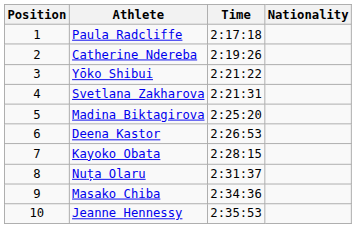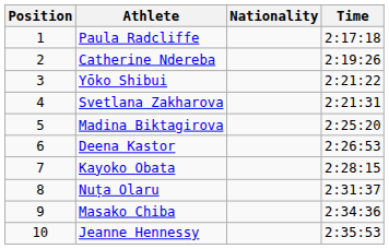 <table class="wikitable sortable">
 <tr>
 <th>Position</th>
 <th>Athlete</th>
+<th>Nationality</th>
 <th>Time</th>
-<th>Nationality</th>
 </tr>
 <tr>
 <td style="text-align:center">1</td>
 <td><a href='#'>Paula Radcliffe</a></td>
+<td></td>
 <td>2:17:18 </td>
-<td></td>
 </tr>
 <tr>
 <td style="text-align:center">2</td>
 <td><a href='#'>Catherine Ndereba</a></td>
+<td></td>
 <td>2:19:26</td>
-<td></td>
 </tr>
 <tr>
 <td style="text-align:center">3</td>
 <td><a href='#'>Yōko Shibui</a></td>
+<td></td>
 <td>2:21:22</td>
-<td></td>
 </tr>
 <tr>
 <td style="text-align:center">4</td>
 <td><a href='#'>Svetlana Zakharova</a></td>
+<td></td>
 <td>2:21:31</td>
-<td></td>
 </tr>
 <tr>
 <td style="text-align:center">5</td>
 <td><a href='#'>Madina Biktagirova</a></td>
+<td></td>
 <td>2:25:20</td>
-<td></td>
 </tr>
 <tr>
 <td style="text-align:center">6</td>
 <td><a href='#'>Deena Kastor</a></td>
+<td></td>
 <td>2:26:53</td>
-<td></td>
 </tr>
 <tr>
 <td style="text-align:center">7</td>
 <td><a href='#'>Kayoko Obata</a></td>
+<td></td>
 <td>2:28:15</td>
-<td></td>
 </tr>
 <tr>
 <td style="text-align:center">8</td>
 <td><a href='#'>Nuța Olaru</a></td>
+<td></td>
 <td>2:31:37</td>
-<td></td>
 </tr>
 <tr>
 <td style="text-align:center">9</td>
 <td><a href='#'>Masako Chiba</a></td>
+<td></td>
 <td>2:34:36</td>
-<td></td>
 </tr>
 <tr>
 <td style="text-align:center">10</td>
 <td><a href='#'>Jeanne Hennessy</a></td>
+<td></td>
 <td>2:35:53</td>
-<td></td>
 </tr>
 </table>
